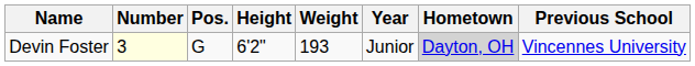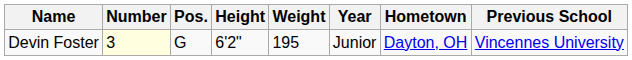 <table class="wikitable sortable" border="1">
 <tr>
 <th>Name</th>
 <th>Number</th>
 <th>Pos.</th>
 <th>Height</th>
 <th>Weight</th>
 <th>Year</th>
 <th>Hometown</th>
 <th class="unsortable">Previous School</th>
 </tr>
 <tr>
 <td sortname>Devin Foster</td>
 <td style="background: lightyellow;">3</td>
 <td>G</td>
 <td>6'2"</td>
-<td>193</td>
+<td>195</td>
 <td>Junior</td>
-<td style="background: lightgrey;"><a href='#'>Dayton, OH</a></td>
+<td><a href='#'>Dayton, OH</a></td>
 <td><a href='#'>Vincennes University</a></td>
 </tr>
 </table>
